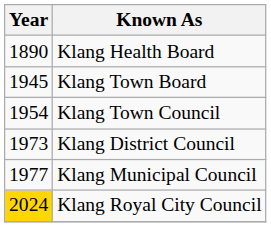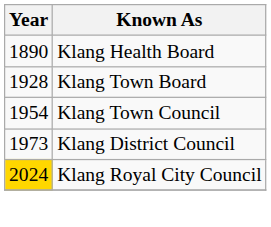 <table class="wikitable">
 <tr>
 <th>Year</th>
 <th>Known As</th>
 </tr>
 <tr>
 <td>1890</td>
 <td>Klang Health Board</td>
 </tr>
 <tr>
-<td>1945</td>
+<td>1928</td>
 <td>Klang Town Board</td>
 </tr>
 <tr>
 <td>1954</td>
 <td>Klang Town Council</td>
 </tr>
 <tr>
 <td>1973</td>
 <td>Klang District Council</td>
 </tr>
 <tr>
-<td>1977</td>
-<td>Klang Municipal Council</td>
-</tr>
-<tr>
 <td style="background: gold;">2024</td>
 <td>Klang Royal City Council</td>
 </tr>
 <tr>
 </tr>
 </table>
